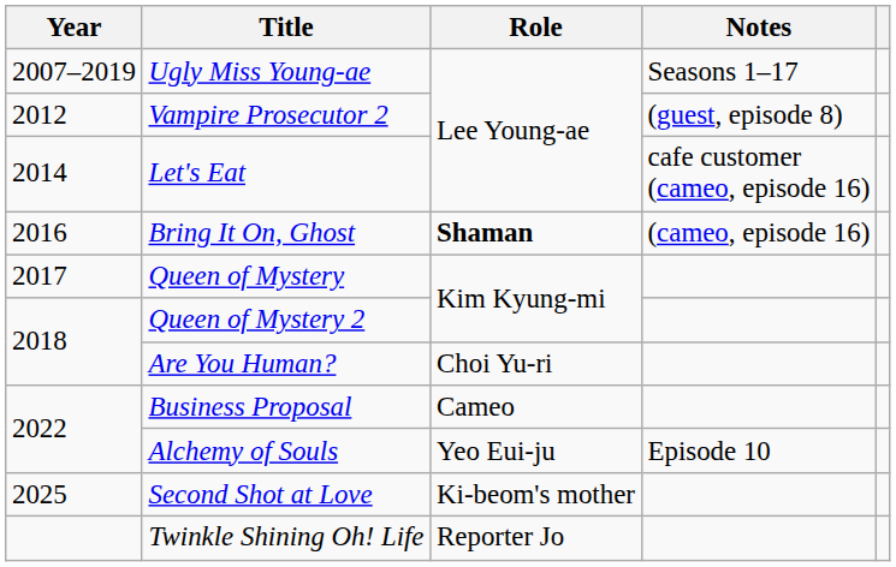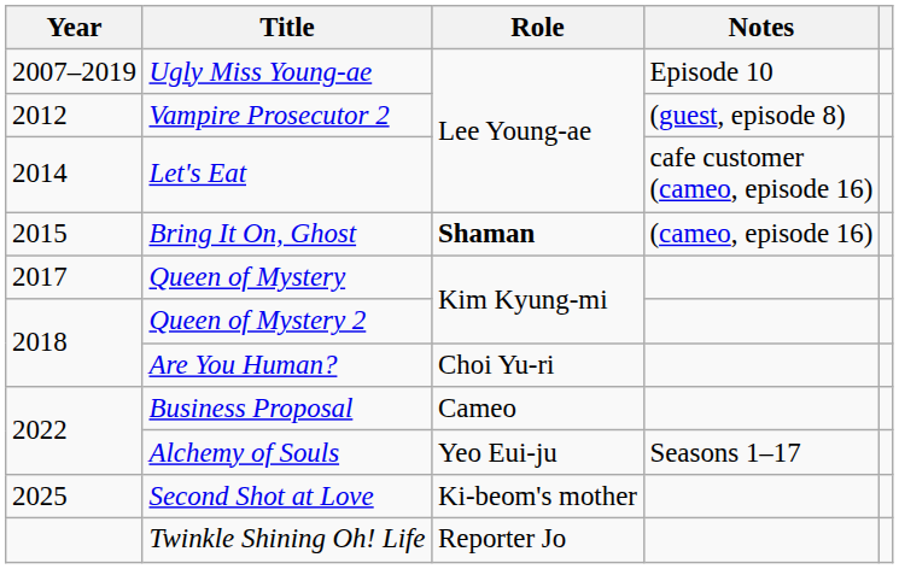 <table class="wikitable">
 <tr>
 <th>Year</th>
 <th>Title</th>
 <th>Role</th>
 <th>Notes</th>
 <th></th>
 </tr>
 <tr>
 <td>2007–2019</td>
 <td><em><a href='#'>Ugly Miss Young-ae</a></em></td>
 <td rowspan=3>Lee Young-ae</td>
-<td>Seasons 1–17</td>
+<td>Episode 10</td>
 <td></td>
 </tr>
 <tr>
 <td>2012</td>
 <td><em><a href='#'>Vampire Prosecutor 2</a></em></td>
 <td>(<a href='#'>guest</a>, episode 8)</td>
 <td></td>
 </tr>
 <tr>
 <td>2014</td>
 <td><em><a href='#'>Let's Eat</a></em></td>
 <td>cafe customer <br> (<a href='#'>cameo</a>, episode 16)</td>
 <td></td>
 </tr>
 <tr>
-<td>2016</td>
+<td>2015</td>
 <td><em><a href='#'>Bring It On, Ghost</a></em></td>
 <td><strong>Shaman</strong></td>
 <td>(<a href='#'>cameo</a>, episode 16)</td>
 <td></td>
 </tr>
 <tr>
 <td>2017</td>
 <td><em><a href='#'>Queen of Mystery</a></em></td>
 <td rowspan=2>Kim Kyung-mi</td>
 <td></td>
 <td></td>
 </tr>
 <tr>
 <td rowspan=2>2018</td>
 <td><em><a href='#'>Queen of Mystery 2</a></em></td>
 <td></td>
 <td></td>
 </tr>
 <tr>
 <td><em><a href='#'>Are You Human?</a></em></td>
 <td>Choi Yu-ri</td>
 <td></td>
 <td></td>
 </tr>
 <tr>
 <td rowspan=2>2022</td>
 <td><em><a href='#'>Business Proposal</a></em></td>
 <td>Cameo</td>
 <td></td>
 <td></td>
 </tr>
 <tr>
 <td><em><a href='#'>Alchemy of Souls</a></em></td>
 <td>Yeo Eui-ju</td>
-<td>Episode 10</td>
+<td>Seasons 1–17</td>
 <td></td>
 </tr>
 <tr>
 <td>2025</td>
 <td><em><a href='#'>Second Shot at Love</a></em></td>
 <td>Ki-beom's mother</td>
 <td></td>
 <td></td>
 </tr>
 <tr>
 <td></td>
 <td><em>Twinkle Shining Oh! Life</em></td>
 <td>Reporter Jo</td>
 <td></td>
 <td></td>
 </tr>
 </table>
